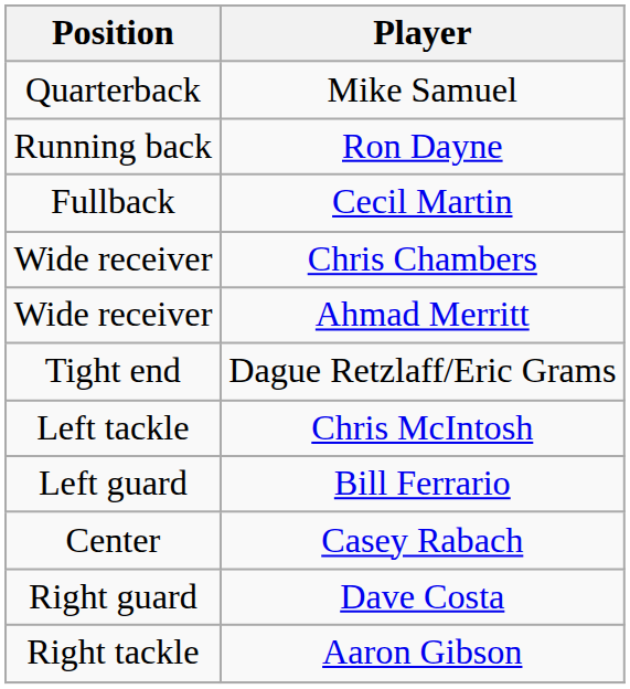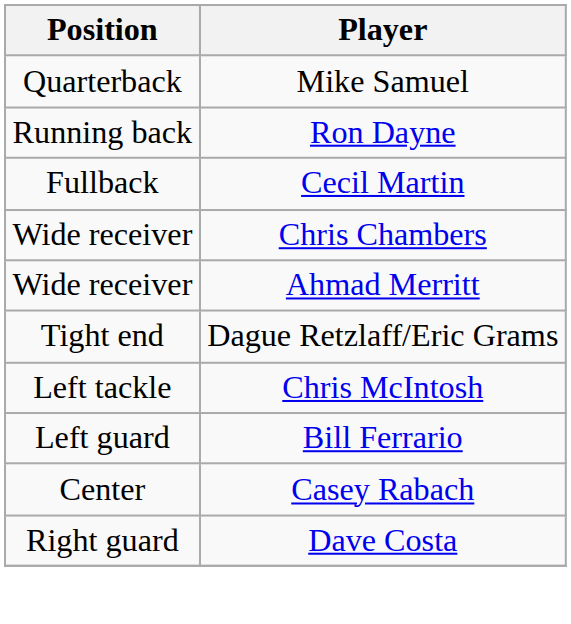 <table class="wikitable" style="text-align: center;">
 <tr>
 <th>Position</th>
 <th>Player</th>
 </tr>
 <tr>
 <td>Quarterback</td>
 <td>Mike Samuel</td>
 </tr>
 <tr>
 <td>Running back</td>
 <td><a href='#'>Ron Dayne</a></td>
 </tr>
 <tr>
 <td>Fullback</td>
 <td><a href='#'>Cecil Martin</a></td>
 </tr>
 <tr>
 <td>Wide receiver</td>
 <td><a href='#'>Chris Chambers</a></td>
 </tr>
 <tr>
 <td>Wide receiver</td>
 <td><a href='#'>Ahmad Merritt</a></td>
 </tr>
 <tr>
 <td>Tight end</td>
 <td>Dague Retzlaff/Eric Grams</td>
 </tr>
 <tr>
 <td>Left tackle</td>
 <td><a href='#'>Chris McIntosh</a></td>
 </tr>
 <tr>
 <td>Left guard</td>
 <td><a href='#'>Bill Ferrario</a></td>
 </tr>
 <tr>
 <td>Center</td>
 <td><a href='#'>Casey Rabach</a></td>
 </tr>
 <tr>
 <td>Right guard</td>
 <td><a href='#'>Dave Costa</a></td>
 </tr>
 <tr>
-<td>Right tackle</td>
-<td><a href='#'>Aaron Gibson</a></td>
-</tr>
-<tr>
 </tr>
 </table>
